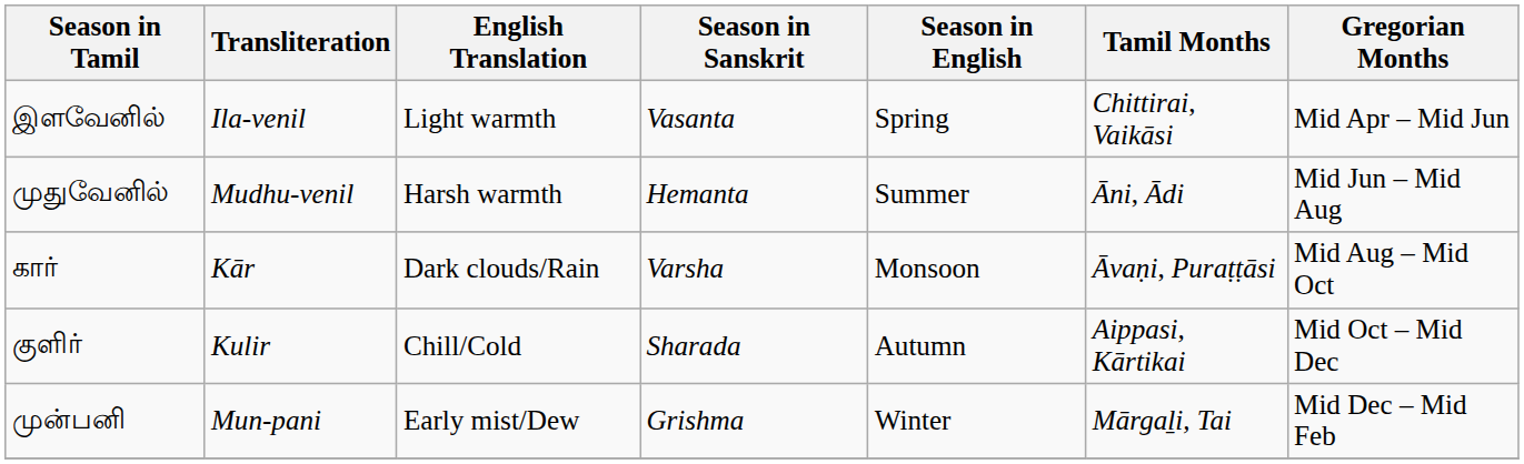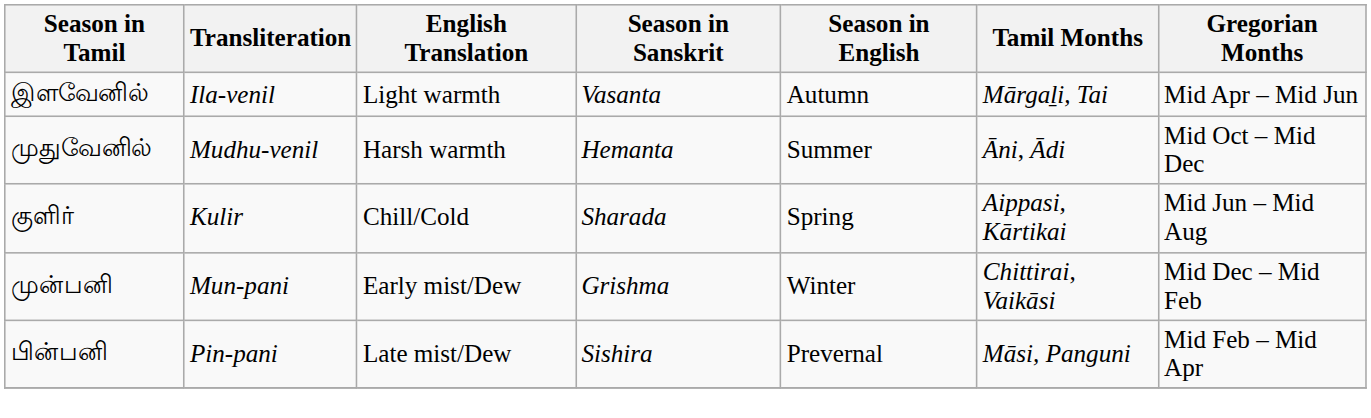 <table class="wikitable">
 <tr>
 <th>Season in Tamil</th>
 <th>Transliteration</th>
 <th>English Translation</th>
 <th>Season in Sanskrit</th>
 <th>Season in English</th>
 <th>Tamil Months</th>
 <th>Gregorian Months</th>
 </tr>
 <tr>
 <td>இளவேனில்</td>
 <td><em>Ila-venil</em></td>
 <td>Light warmth</td>
 <td><em>Vasanta</em></td>
-<td>Spring</td>
-<td><em>Chittirai</em>, <em>Vaikāsi</em></td>
+<td>Autumn</td>
+<td><em>Mārgaḻi, Tai</em></td>
 <td>Mid Apr – Mid Jun</td>
 </tr>
 <tr>
 <td>முதுவேனில்</td>
 <td><em>Mudhu-venil</em></td>
 <td>Harsh warmth</td>
 <td><em>Hemanta</em></td>
 <td>Summer</td>
 <td><em>Āni</em>, <em>Ādi</em></td>
-<td>Mid Jun – Mid Aug</td>
-</tr>
-<tr>
-<td>கார்</td>
-<td><em>Kār</em></td>
-<td>Dark clouds/Rain</td>
-<td><em>Varsha</em></td>
-<td>Monsoon</td>
-<td><em>Āvaṇi</em>, <em>Puraṭṭāsi</em></td>
-<td>Mid Aug – Mid Oct</td>
+<td>Mid Oct – Mid Dec</td>
 </tr>
 <tr>
 <td>குளிர்</td>
 <td><em>Kulir</em></td>
 <td>Chill/Cold</td>
 <td><em>Sharada</em></td>
-<td>Autumn</td>
+<td>Spring</td>
 <td><em>Aippasi, Kārtikai</em></td>
-<td>Mid Oct – Mid Dec</td>
+<td>Mid Jun – Mid Aug</td>
 </tr>
 <tr>
 <td>முன்பனி</td>
 <td><em>Mun-pani</em></td>
 <td>Early mist/Dew</td>
 <td><em>Grishma</em></td>
 <td>Winter</td>
-<td><em>Mārgaḻi, Tai</em></td>
+<td><em>Chittirai</em>, <em>Vaikāsi</em></td>
 <td>Mid Dec – Mid Feb</td>
+</tr>
+<tr>
+<td>பின்பனி</td>
+<td><em>Pin-pani</em></td>
+<td>Late mist/Dew</td>
+<td><em>Sishira</em></td>
+<td>Prevernal</td>
+<td><em>Māsi, Panguni</em></td>
+<td>Mid Feb – Mid Apr</td>
 </tr>
 <tr>
 </tr>
 </table>
